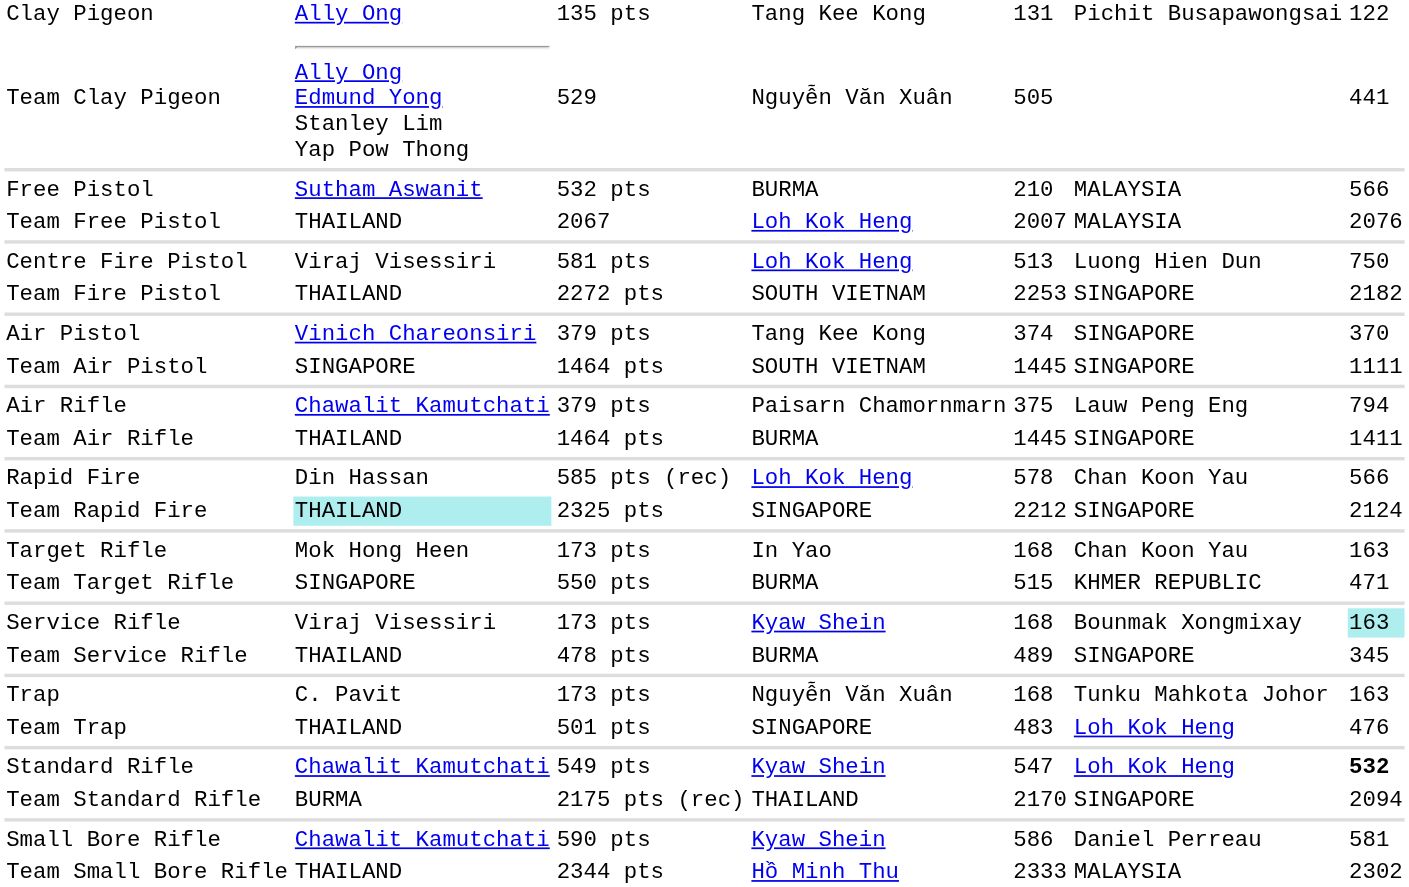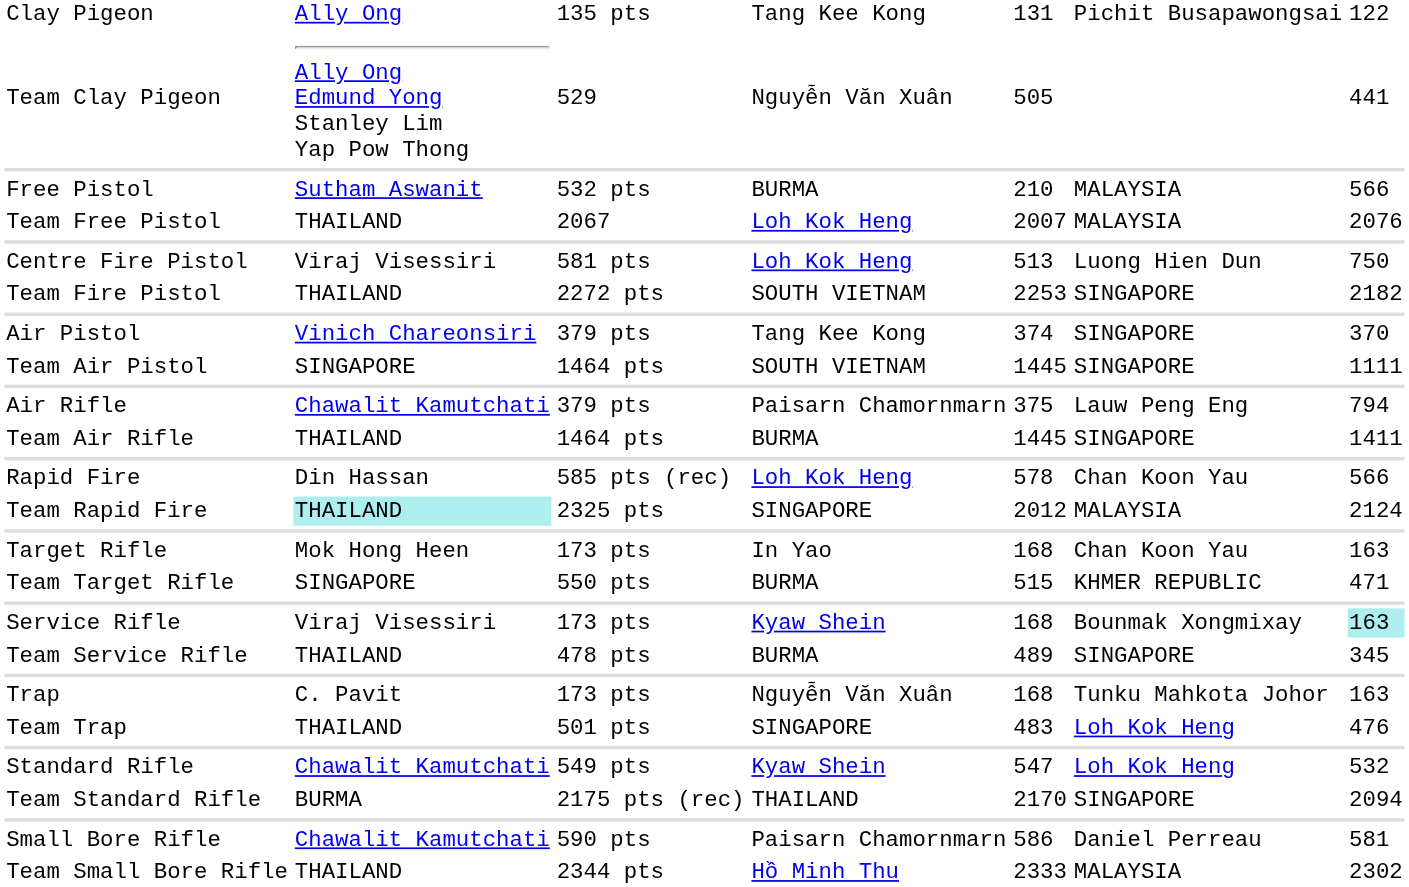 <table>
 <tr>
 <td>Clay Pigeon</td>
 <td> <a href='#'>Ally Ong</a></td>
 <td>135 pts</td>
 <td> Tang Kee Kong</td>
 <td>131</td>
 <td> Pichit Busapawongsai</td>
 <td>122</td>
 </tr>
 <tr>
 <td>Team Clay Pigeon</td>
 <td> <hr> <a href='#'>Ally Ong</a><br><a href='#'>Edmund Yong</a><br>Stanley Lim<br>Yap Pow Thong</td>
 <td>529</td>
 <td> Nguyễn Văn Xuân</td>
 <td>505</td>
 <td></td>
 <td>441</td>
 </tr>
 <tr bgcolor=#DDDDDD>
 <td colspan=7></td>
 </tr>
 <tr>
 <td>Free Pistol</td>
 <td> <a href='#'>Sutham Aswanit</a></td>
 <td>532 pts</td>
 <td> BURMA</td>
 <td>210</td>
 <td> MALAYSIA</td>
 <td>566</td>
 </tr>
 <tr>
 <td>Team Free Pistol</td>
 <td> THAILAND</td>
 <td>2067</td>
 <td> <a href='#'>Loh Kok Heng</a></td>
 <td>2007</td>
 <td> MALAYSIA</td>
 <td>2076</td>
 </tr>
 <tr bgcolor=#DDDDDD>
 <td colspan=7></td>
 </tr>
 <tr>
 <td>Centre Fire Pistol</td>
 <td> Viraj Visessiri</td>
 <td>581 pts</td>
 <td> <a href='#'>Loh Kok Heng</a></td>
 <td>513</td>
 <td> Luong Hien Dun</td>
 <td>750</td>
 </tr>
 <tr>
 <td>Team Fire Pistol</td>
 <td> THAILAND</td>
 <td>2272 pts</td>
 <td> SOUTH VIETNAM</td>
 <td>2253</td>
 <td> SINGAPORE</td>
 <td>2182</td>
 </tr>
 <tr bgcolor=#DDDDDD>
 <td colspan=7></td>
 </tr>
 <tr>
 <td>Air Pistol</td>
 <td> <a href='#'>Vinich Chareonsiri</a></td>
 <td>379 pts</td>
 <td> Tang Kee Kong</td>
 <td>374</td>
 <td> SINGAPORE</td>
 <td>370</td>
 </tr>
 <tr>
 <td>Team Air Pistol</td>
 <td> SINGAPORE</td>
 <td>1464 pts</td>
 <td> SOUTH VIETNAM</td>
 <td>1445</td>
 <td> SINGAPORE</td>
 <td>1111</td>
 </tr>
 <tr bgcolor=#DDDDDD>
 <td colspan=7></td>
 </tr>
 <tr>
 <td>Air Rifle</td>
 <td> <a href='#'>Chawalit Kamutchati</a></td>
 <td>379 pts</td>
 <td> Paisarn Chamornmarn</td>
 <td>375</td>
 <td> Lauw Peng Eng</td>
 <td>794</td>
 </tr>
 <tr>
 <td>Team Air Rifle</td>
 <td> THAILAND</td>
 <td>1464 pts</td>
 <td> BURMA</td>
 <td>1445</td>
 <td> SINGAPORE</td>
 <td>1411</td>
 </tr>
 <tr bgcolor=#DDDDDD>
 <td colspan=7></td>
 </tr>
 <tr>
 <td>Rapid Fire</td>
 <td> Din Hassan</td>
 <td>585 pts (rec)</td>
 <td> <a href='#'>Loh Kok Heng</a></td>
 <td>578</td>
 <td> Chan Koon Yau</td>
 <td>566</td>
 </tr>
 <tr>
 <td>Team Rapid Fire</td>
 <td style="background: paleturquoise;"> THAILAND</td>
 <td>2325 pts</td>
 <td> SINGAPORE</td>
-<td>2212</td>
-<td> SINGAPORE</td>
+<td>2012</td>
+<td> MALAYSIA</td>
 <td>2124</td>
 </tr>
 <tr bgcolor=#DDDDDD>
 <td colspan=7></td>
 </tr>
 <tr>
 <td>Target Rifle</td>
 <td> Mok Hong Heen</td>
 <td>173 pts</td>
 <td> In Yao</td>
 <td>168</td>
 <td> Chan Koon Yau</td>
 <td>163</td>
 </tr>
 <tr>
 <td>Team Target Rifle</td>
 <td> SINGAPORE</td>
 <td>550 pts</td>
 <td> BURMA</td>
 <td>515</td>
 <td> KHMER REPUBLIC</td>
 <td>471</td>
 </tr>
 <tr bgcolor=#DDDDDD>
 <td colspan=7></td>
 </tr>
 <tr>
 <td>Service Rifle</td>
 <td> Viraj Visessiri</td>
 <td>173 pts</td>
 <td> <a href='#'>Kyaw Shein</a></td>
 <td>168</td>
 <td> Bounmak Xongmixay</td>
 <td style="background: paleturquoise;">163</td>
 </tr>
 <tr>
 <td>Team Service Rifle</td>
 <td> THAILAND</td>
 <td>478 pts</td>
 <td> BURMA</td>
 <td>489</td>
 <td> SINGAPORE</td>
 <td>345</td>
 </tr>
 <tr bgcolor=#DDDDDD>
 <td colspan=7></td>
 </tr>
 <tr>
 <td>Trap</td>
 <td> C. Pavit</td>
 <td>173 pts</td>
 <td> Nguyễn Văn Xuân</td>
 <td>168</td>
 <td> Tunku Mahkota Johor</td>
 <td>163</td>
 </tr>
 <tr>
 <td>Team Trap</td>
 <td> THAILAND</td>
 <td>501 pts</td>
 <td> SINGAPORE</td>
 <td>483</td>
 <td> <a href='#'>Loh Kok Heng</a></td>
 <td>476</td>
 </tr>
 <tr bgcolor=#DDDDDD>
 <td colspan=7></td>
 </tr>
 <tr>
 <td>Standard Rifle</td>
 <td> <a href='#'>Chawalit Kamutchati</a></td>
 <td>549 pts</td>
 <td> <a href='#'>Kyaw Shein</a></td>
 <td>547</td>
 <td> <a href='#'>Loh Kok Heng</a></td>
-<td><strong>532</strong></td>
+<td>532</td>
 </tr>
 <tr>
 <td>Team Standard Rifle</td>
 <td> BURMA</td>
 <td>2175 pts (rec)</td>
 <td> THAILAND</td>
 <td>2170</td>
 <td> SINGAPORE</td>
 <td>2094</td>
 </tr>
 <tr bgcolor=#DDDDDD>
 <td colspan=7></td>
 </tr>
 <tr>
 <td>Small Bore Rifle</td>
 <td> <a href='#'>Chawalit Kamutchati</a></td>
 <td>590 pts</td>
-<td> <a href='#'>Kyaw Shein</a></td>
+<td> Paisarn Chamornmarn</td>
 <td>586</td>
 <td> Daniel Perreau</td>
 <td>581</td>
 </tr>
 <tr>
 <td>Team Small Bore Rifle</td>
 <td> THAILAND</td>
 <td>2344 pts</td>
 <td> <a href='#'>Hồ Minh Thu</a></td>
 <td>2333</td>
 <td> MALAYSIA</td>
 <td>2302</td>
 </tr>
 </table>
